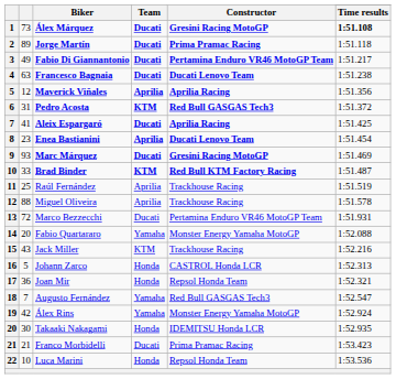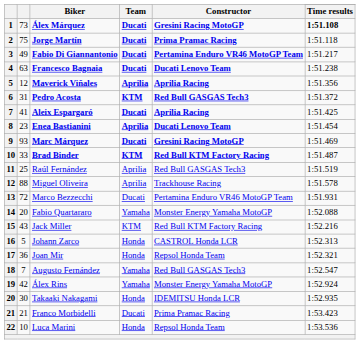 <table class="wikitable sortable" style="font-size: 85%;">
 <tr>
 <th rowspan="2"></th>
 <th rowspan="2"></th>
 <th rowspan="2">Biker</th>
 <th rowspan="2">Team</th>
 <th rowspan="2">Constructor</th>
 </tr>
 <tr>
 <th scope="col">Time results</th>
 </tr>
 <tr>
 <th scope="row">1</th>
 <td align="center">73</td>
 <td><strong> <a href='#'>Álex Márquez</a></strong></td>
 <td><strong><a href='#'>Ducati</a></strong></td>
 <td><strong><a href='#'>Gresini Racing MotoGP</a></strong></td>
 <td><strong>1:51.108</strong></td>
 </tr>
 <tr>
 <th scope="row">2</th>
-<td align="center">89</td>
+<td align="center">75</td>
 <td><strong> <a href='#'>Jorge Martín</a></strong></td>
 <td><strong><a href='#'>Ducati</a></strong></td>
 <td><strong><a href='#'>Prima Pramac Racing</a></strong></td>
 <td>1:51.118</td>
 </tr>
 <tr>
 <th scope="row">3</th>
 <td align="center">49</td>
 <td><strong> <a href='#'>Fabio Di Giannantonio</a></strong></td>
 <td><strong><a href='#'>Ducati</a></strong></td>
 <td><strong><a href='#'>Pertamina Enduro VR46 MotoGP Team</a></strong></td>
 <td>1:51.217</td>
 </tr>
 <tr>
 <th scope="row">4</th>
 <td align="center">63</td>
 <td><strong> <a href='#'>Francesco Bagnaia</a></strong></td>
 <td><strong><a href='#'>Ducati</a></strong></td>
 <td><strong><a href='#'>Ducati Lenovo Team</a></strong></td>
 <td>1:51.238</td>
 </tr>
 <tr>
 <th scope="row">5</th>
 <td align="center">12</td>
 <td><strong> <a href='#'>Maverick Viñales</a></strong></td>
 <td><strong><a href='#'>Aprilia</a></strong></td>
 <td><strong><a href='#'>Aprilia Racing</a></strong></td>
 <td>1:51.356</td>
 </tr>
 <tr>
 <th scope="row">6</th>
 <td align="center">31</td>
 <td><strong> <a href='#'>Pedro Acosta</a></strong></td>
 <td><strong><a href='#'>KTM</a></strong></td>
 <td><strong><a href='#'>Red Bull GASGAS Tech3</a></strong></td>
 <td>1:51.372</td>
 </tr>
 <tr>
 <th scope="row">7</th>
 <td align="center">41</td>
 <td><strong> <a href='#'>Aleix Espargaró</a></strong></td>
 <td><strong><a href='#'>Ducati</a></strong></td>
 <td><strong><a href='#'>Aprilia Racing</a></strong></td>
 <td>1:51.425</td>
 </tr>
 <tr>
 <th scope="row">8</th>
 <td align="center">23</td>
 <td><strong> <a href='#'>Enea Bastianini</a></strong></td>
 <td><strong><a href='#'>Aprilia</a></strong></td>
 <td><strong><a href='#'>Ducati Lenovo Team</a></strong></td>
 <td>1:51.454</td>
 </tr>
 <tr>
 <th scope="row">9</th>
 <td align="center">93</td>
 <td><strong> <a href='#'>Marc Márquez</a></strong></td>
 <td><strong><a href='#'>Ducati</a></strong></td>
 <td><strong><a href='#'>Gresini Racing MotoGP</a></strong></td>
 <td>1:51.469</td>
 </tr>
 <tr>
 <th scope="row">10</th>
 <td align="center">33</td>
 <td><strong> <a href='#'>Brad Binder</a></strong></td>
 <td><strong><a href='#'>KTM</a></strong></td>
 <td><strong><a href='#'>Red Bull KTM Factory Racing</a></strong></td>
 <td>1:51.487</td>
 </tr>
 <tr>
 <th scope="row">11</th>
 <td align="center">25</td>
 <td> <a href='#'>Raúl Fernández</a></td>
 <td><a href='#'>Aprilia</a></td>
-<td><a href='#'>Trackhouse Racing</a></td>
+<td><a href='#'>Red Bull GASGAS Tech3</a></td>
 <td>1:51.519</td>
 </tr>
 <tr>
 <th scope="row">12</th>
 <td align="center">88</td>
 <td> <a href='#'>Miguel Oliveira</a></td>
 <td><a href='#'>Aprilia</a></td>
 <td><a href='#'>Trackhouse Racing</a></td>
 <td>1:51.578</td>
 </tr>
 <tr>
 <th scope="row">13</th>
 <td align="center">72</td>
 <td> <a href='#'>Marco Bezzecchi</a></td>
 <td><a href='#'>Ducati</a></td>
 <td><a href='#'>Pertamina Enduro VR46 MotoGP Team</a></td>
 <td>1:51.931</td>
 </tr>
 <tr>
 <th scope="row">14</th>
 <td align="center">20</td>
 <td> <a href='#'>Fabio Quartararo</a></td>
 <td><a href='#'>Yamaha</a></td>
 <td><a href='#'>Monster Energy Yamaha MotoGP</a></td>
 <td>1:52.088</td>
 </tr>
 <tr>
 <th scope="row">15</th>
 <td align="center">43</td>
 <td> <a href='#'>Jack Miller</a></td>
 <td><a href='#'>KTM</a></td>
-<td><a href='#'>Trackhouse Racing</a></td>
+<td><a href='#'>Red Bull KTM Factory Racing</a></td>
 <td>1:52.216</td>
 </tr>
 <tr>
 <th scope="row">16</th>
 <td align="center">5</td>
 <td> <a href='#'>Johann Zarco</a></td>
 <td><a href='#'>Honda</a></td>
 <td><a href='#'>CASTROL Honda LCR</a></td>
 <td>1:52.313</td>
 </tr>
 <tr>
 <th scope="row">17</th>
 <td align="center">36</td>
 <td> <a href='#'>Joan Mir</a></td>
 <td><a href='#'>Honda</a></td>
 <td><a href='#'>Repsol Honda Team</a></td>
 <td>1:52.321</td>
 </tr>
 <tr>
 <th scope="row">18</th>
 <td align="center">7</td>
 <td> <a href='#'>Augusto Fernández</a></td>
 <td><a href='#'>Yamaha</a></td>
 <td><a href='#'>Red Bull GASGAS Tech3</a></td>
 <td>1:52.547</td>
 </tr>
 <tr>
 <th scope="row">19</th>
 <td align="center">42</td>
 <td> <a href='#'>Álex Rins</a></td>
 <td><a href='#'>Yamaha</a></td>
 <td><a href='#'>Monster Energy Yamaha MotoGP</a></td>
 <td>1:52.924</td>
 </tr>
 <tr>
 <th scope="row">20</th>
 <td align="center">30</td>
 <td> <a href='#'>Takaaki Nakagami</a></td>
 <td><a href='#'>Honda</a></td>
 <td><a href='#'>IDEMITSU Honda LCR</a></td>
 <td>1:52.935</td>
 </tr>
 <tr>
 <th scope="row">21</th>
 <td align="center">21</td>
 <td> <a href='#'>Franco Morbidelli</a></td>
 <td><a href='#'>Ducati</a></td>
 <td><a href='#'>Prima Pramac Racing</a></td>
 <td>1:53.423</td>
 </tr>
 <tr>
 <th scope="row">22</th>
 <td align="center">10</td>
 <td> <a href='#'>Luca Marini</a></td>
 <td><a href='#'>Honda</a></td>
 <td><a href='#'>Repsol Honda Team</a></td>
 <td>1:53.536</td>
 </tr>
 <tr>
 <th colspan="7"></th>
 </tr>
 </table>
